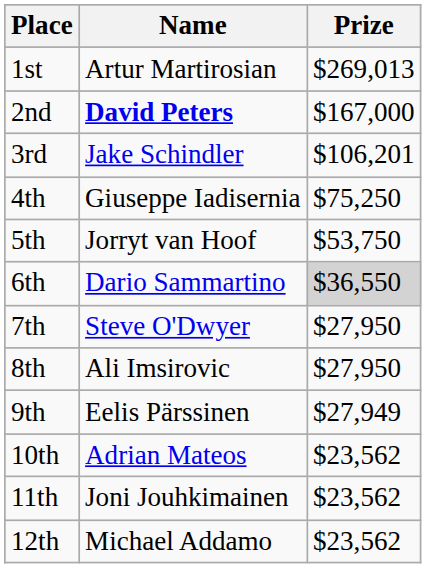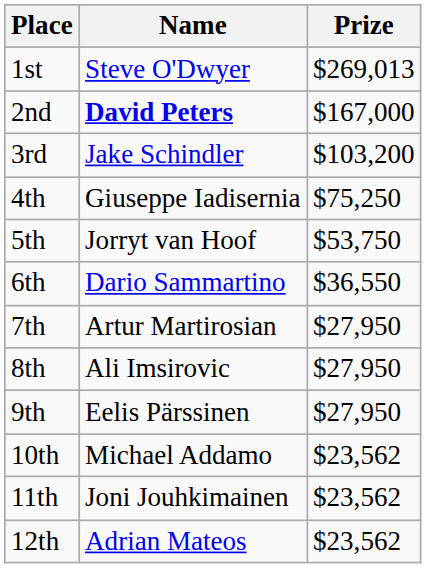 <table class="wikitable">
 <tr>
 <th>Place</th>
 <th>Name</th>
 <th>Prize</th>
 </tr>
 <tr>
 <td>1st</td>
-<td> Artur Martirosian</td>
+<td> <a href='#'>Steve O'Dwyer</a></td>
 <td>$269,013</td>
 </tr>
 <tr>
 <td>2nd</td>
 <td><strong> <a href='#'>David Peters</a></strong></td>
 <td>$167,000</td>
 </tr>
 <tr>
 <td>3rd</td>
 <td> <a href='#'>Jake Schindler</a></td>
-<td>$106,201</td>
+<td>$103,200</td>
 </tr>
 <tr>
 <td>4th</td>
 <td> Giuseppe Iadisernia</td>
 <td>$75,250</td>
 </tr>
 <tr>
 <td>5th</td>
 <td> Jorryt van Hoof</td>
 <td>$53,750</td>
 </tr>
 <tr>
 <td>6th</td>
 <td> <a href='#'>Dario Sammartino</a></td>
-<td style="background: lightgrey;">$36,550</td>
+<td>$36,550</td>
 </tr>
 <tr>
 <td>7th</td>
-<td> <a href='#'>Steve O'Dwyer</a></td>
+<td> Artur Martirosian</td>
 <td>$27,950</td>
 </tr>
 <tr>
 <td>8th</td>
 <td> Ali Imsirovic</td>
 <td>$27,950</td>
 </tr>
 <tr>
 <td>9th</td>
 <td> Eelis Pärssinen</td>
-<td>$27,949</td>
+<td>$27,950</td>
 </tr>
 <tr>
 <td>10th</td>
-<td> <a href='#'>Adrian Mateos</a></td>
+<td> Michael Addamo</td>
 <td>$23,562</td>
 </tr>
 <tr>
 <td>11th</td>
 <td> Joni Jouhkimainen</td>
 <td>$23,562</td>
 </tr>
 <tr>
 <td>12th</td>
-<td> Michael Addamo</td>
+<td> <a href='#'>Adrian Mateos</a></td>
 <td>$23,562</td>
 </tr>
 </table>
